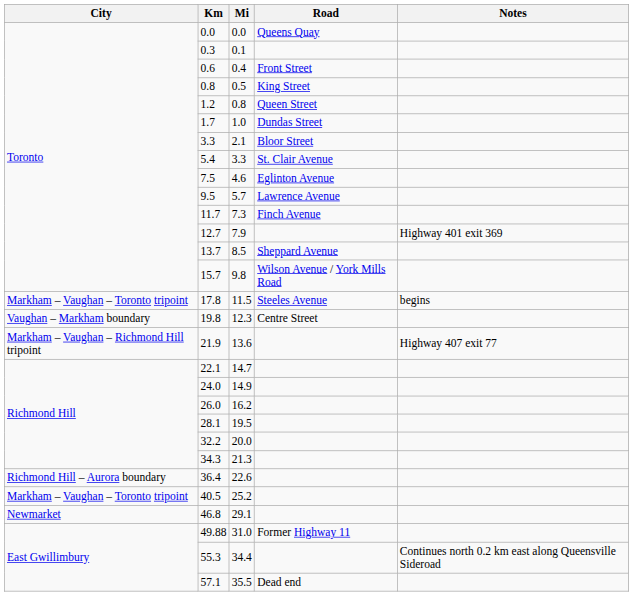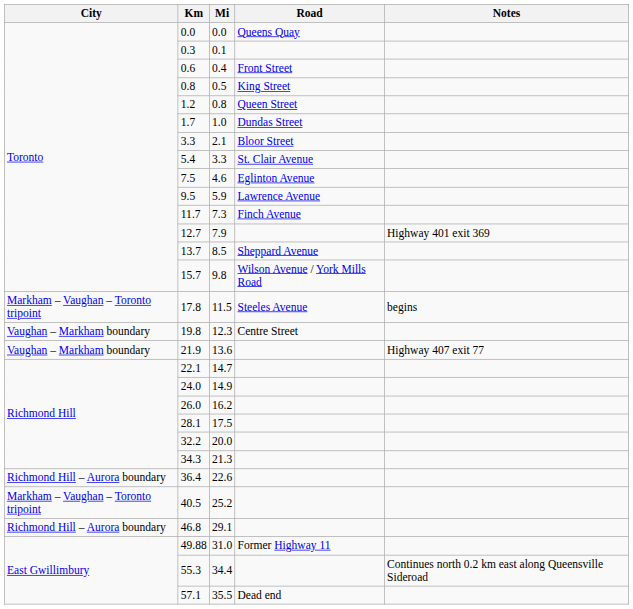 <table class="wikitable">
 <tr>
 <th>City</th>
 <th>Km</th>
 <th>Mi</th>
 <th>Road</th>
 <th>Notes</th>
 </tr>
 <tr>
 <td rowspan="14"><a href='#'>Toronto</a></td>
 <td>0.0</td>
 <td>0.0</td>
 <td><a href='#'>Queens Quay</a></td>
 <td></td>
 </tr>
 <tr>
 <td>0.3</td>
 <td>0.1</td>
 <td></td>
 <td></td>
 </tr>
 <tr>
 <td>0.6</td>
 <td>0.4</td>
 <td><a href='#'>Front Street</a></td>
 <td></td>
 </tr>
 <tr>
 <td>0.8</td>
 <td>0.5</td>
 <td><a href='#'>King Street</a></td>
 <td></td>
 </tr>
 <tr>
 <td>1.2</td>
 <td>0.8</td>
 <td><a href='#'>Queen Street</a></td>
 <td></td>
 </tr>
 <tr>
 <td>1.7</td>
 <td>1.0</td>
 <td><a href='#'>Dundas Street</a></td>
 <td></td>
 </tr>
 <tr>
 <td>3.3</td>
 <td>2.1</td>
 <td><a href='#'>Bloor Street</a></td>
 <td></td>
 </tr>
 <tr>
 <td>5.4</td>
 <td>3.3</td>
 <td><a href='#'>St. Clair Avenue</a></td>
 <td></td>
 </tr>
 <tr>
 <td>7.5</td>
 <td>4.6</td>
 <td><a href='#'>Eglinton Avenue</a></td>
 <td></td>
 </tr>
 <tr>
 <td>9.5</td>
-<td>5.7</td>
+<td>5.9</td>
 <td><a href='#'>Lawrence Avenue</a></td>
 <td></td>
 </tr>
 <tr>
 <td>11.7</td>
 <td>7.3</td>
 <td><a href='#'>Finch Avenue</a></td>
 <td></td>
 </tr>
 <tr>
 <td>12.7</td>
 <td>7.9</td>
 <td></td>
 <td>Highway 401 exit 369</td>
 </tr>
 <tr>
 <td>13.7</td>
 <td>8.5</td>
 <td><a href='#'>Sheppard Avenue</a></td>
 <td></td>
 </tr>
 <tr>
 <td>15.7</td>
 <td>9.8</td>
 <td><a href='#'>Wilson Avenue</a> / <a href='#'>York Mills Road</a></td>
 <td></td>
 </tr>
 <tr>
 <td><a href='#'>Markham</a> – <a href='#'>Vaughan</a> – <a href='#'>Toronto</a> <a href='#'>tripoint</a></td>
 <td>17.8</td>
 <td>11.5</td>
 <td><a href='#'>Steeles Avenue</a></td>
 <td> begins</td>
 </tr>
 <tr>
 <td><a href='#'>Vaughan</a> – <a href='#'>Markham</a> boundary</td>
 <td>19.8</td>
 <td>12.3</td>
 <td>Centre Street</td>
 <td></td>
 </tr>
 <tr>
-<td><a href='#'>Markham</a> – <a href='#'>Vaughan</a> – <a href='#'>Richmond Hill</a> tripoint</td>
+<td><a href='#'>Vaughan</a> – <a href='#'>Markham</a> boundary</td>
 <td>21.9</td>
 <td>13.6</td>
 <td></td>
 <td>Highway  407 exit 77</td>
 </tr>
 <tr>
 <td rowspan="6"><a href='#'>Richmond Hill</a></td>
 <td>22.1</td>
 <td>14.7</td>
 <td></td>
 <td></td>
 </tr>
 <tr>
 <td>24.0</td>
 <td>14.9</td>
 <td></td>
 <td></td>
 </tr>
 <tr>
 <td>26.0</td>
 <td>16.2</td>
 <td></td>
 <td></td>
 </tr>
 <tr>
 <td>28.1</td>
-<td>19.5</td>
+<td>17.5</td>
 <td></td>
 <td></td>
 </tr>
 <tr>
 <td>32.2</td>
 <td>20.0</td>
 <td></td>
 <td></td>
 </tr>
 <tr>
 <td>34.3</td>
 <td>21.3</td>
 <td></td>
 <td></td>
 </tr>
 <tr>
 <td><a href='#'>Richmond Hill</a> – <a href='#'>Aurora</a> boundary</td>
 <td>36.4</td>
 <td>22.6</td>
 <td></td>
 <td></td>
 </tr>
 <tr>
 <td><a href='#'>Markham</a> – <a href='#'>Vaughan</a> – <a href='#'>Toronto</a> <a href='#'>tripoint</a></td>
 <td>40.5</td>
 <td>25.2</td>
 <td></td>
 <td></td>
 </tr>
 <tr>
-<td><a href='#'>Newmarket</a></td>
+<td><a href='#'>Richmond Hill</a> – <a href='#'>Aurora</a> boundary</td>
 <td>46.8</td>
 <td>29.1</td>
 <td></td>
 <td></td>
 </tr>
 <tr>
 <td rowspan="3"><a href='#'>East Gwillimbury</a></td>
 <td>49.88</td>
 <td>31.0</td>
 <td>Former <a href='#'>Highway 11</a></td>
 <td></td>
 </tr>
 <tr>
 <td>55.3</td>
 <td>34.4</td>
 <td></td>
 <td>Continues north 0.2 km east along Queensville Sideroad</td>
 </tr>
 <tr>
 <td>57.1</td>
 <td>35.5</td>
 <td>Dead end</td>
 <td></td>
 </tr>
 </table>
